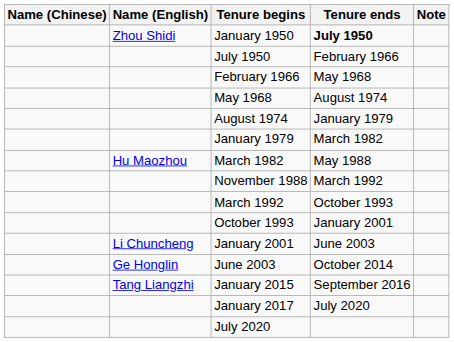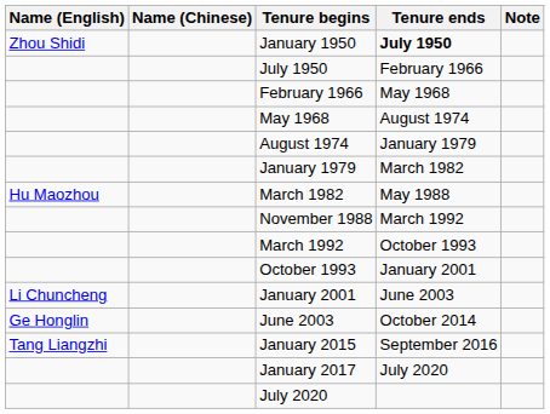 <table class="wikitable">
 <tr>
+<th>Name (English)</th>
 <th>Name (Chinese)</th>
-<th>Name (English)</th>
 <th>Tenure begins</th>
 <th>Tenure ends</th>
 <th>Note</th>
 </tr>
 <tr>
+<td><a href='#'>Zhou Shidi</a></td>
 <td></td>
-<td><a href='#'>Zhou Shidi</a></td>
 <td>January 1950</td>
 <td><strong>July 1950</strong></td>
 <td></td>
 </tr>
 <tr>
 <td></td>
 <td></td>
 <td>July 1950</td>
 <td>February 1966</td>
 <td></td>
 </tr>
 <tr>
 <td></td>
 <td></td>
 <td>February 1966</td>
 <td>May 1968</td>
 <td></td>
 </tr>
 <tr>
 <td></td>
 <td></td>
 <td>May 1968</td>
 <td>August 1974</td>
 <td></td>
 </tr>
 <tr>
 <td></td>
 <td></td>
 <td>August 1974</td>
 <td>January 1979</td>
 <td></td>
 </tr>
 <tr>
 <td></td>
 <td></td>
 <td>January 1979</td>
 <td>March 1982</td>
 <td></td>
 </tr>
 <tr>
+<td><a href='#'>Hu Maozhou</a></td>
 <td></td>
-<td><a href='#'>Hu Maozhou</a></td>
 <td>March 1982</td>
 <td>May 1988</td>
 <td></td>
 </tr>
 <tr>
 <td></td>
 <td></td>
 <td>November 1988</td>
 <td>March 1992</td>
 <td></td>
 </tr>
 <tr>
 <td></td>
 <td></td>
 <td>March 1992</td>
 <td>October 1993</td>
 <td></td>
 </tr>
 <tr>
 <td></td>
 <td></td>
 <td>October 1993</td>
 <td>January 2001</td>
 <td></td>
 </tr>
 <tr>
+<td><a href='#'>Li Chuncheng</a></td>
 <td></td>
-<td><a href='#'>Li Chuncheng</a></td>
 <td>January 2001</td>
 <td>June 2003</td>
 <td></td>
 </tr>
 <tr>
+<td><a href='#'>Ge Honglin</a></td>
 <td></td>
-<td><a href='#'>Ge Honglin</a></td>
 <td>June 2003</td>
 <td>October 2014</td>
 <td></td>
 </tr>
 <tr>
+<td><a href='#'>Tang Liangzhi</a></td>
 <td></td>
-<td><a href='#'>Tang Liangzhi</a></td>
 <td>January 2015</td>
 <td>September 2016</td>
 <td></td>
 </tr>
 <tr>
 <td></td>
 <td></td>
 <td>January 2017</td>
 <td>July 2020</td>
 <td></td>
 </tr>
 <tr>
 <td></td>
 <td></td>
 <td>July 2020</td>
 <td></td>
 <td></td>
 </tr>
 </table>
